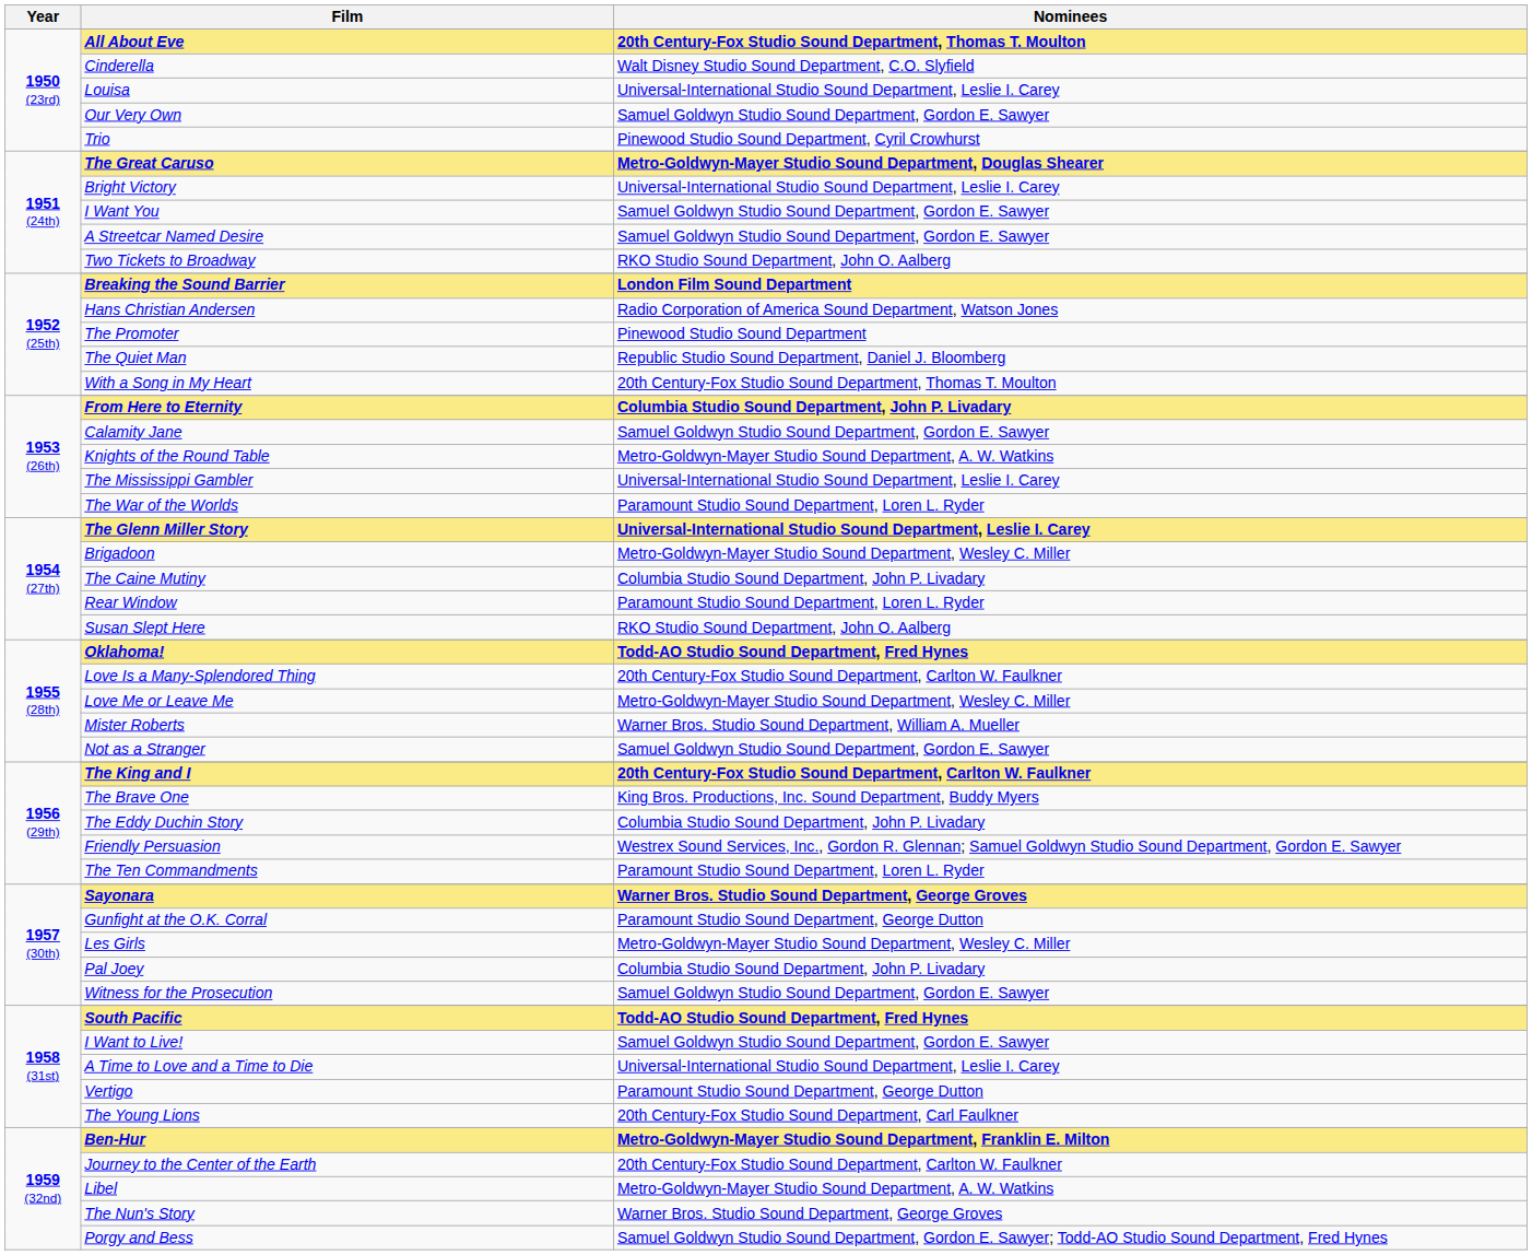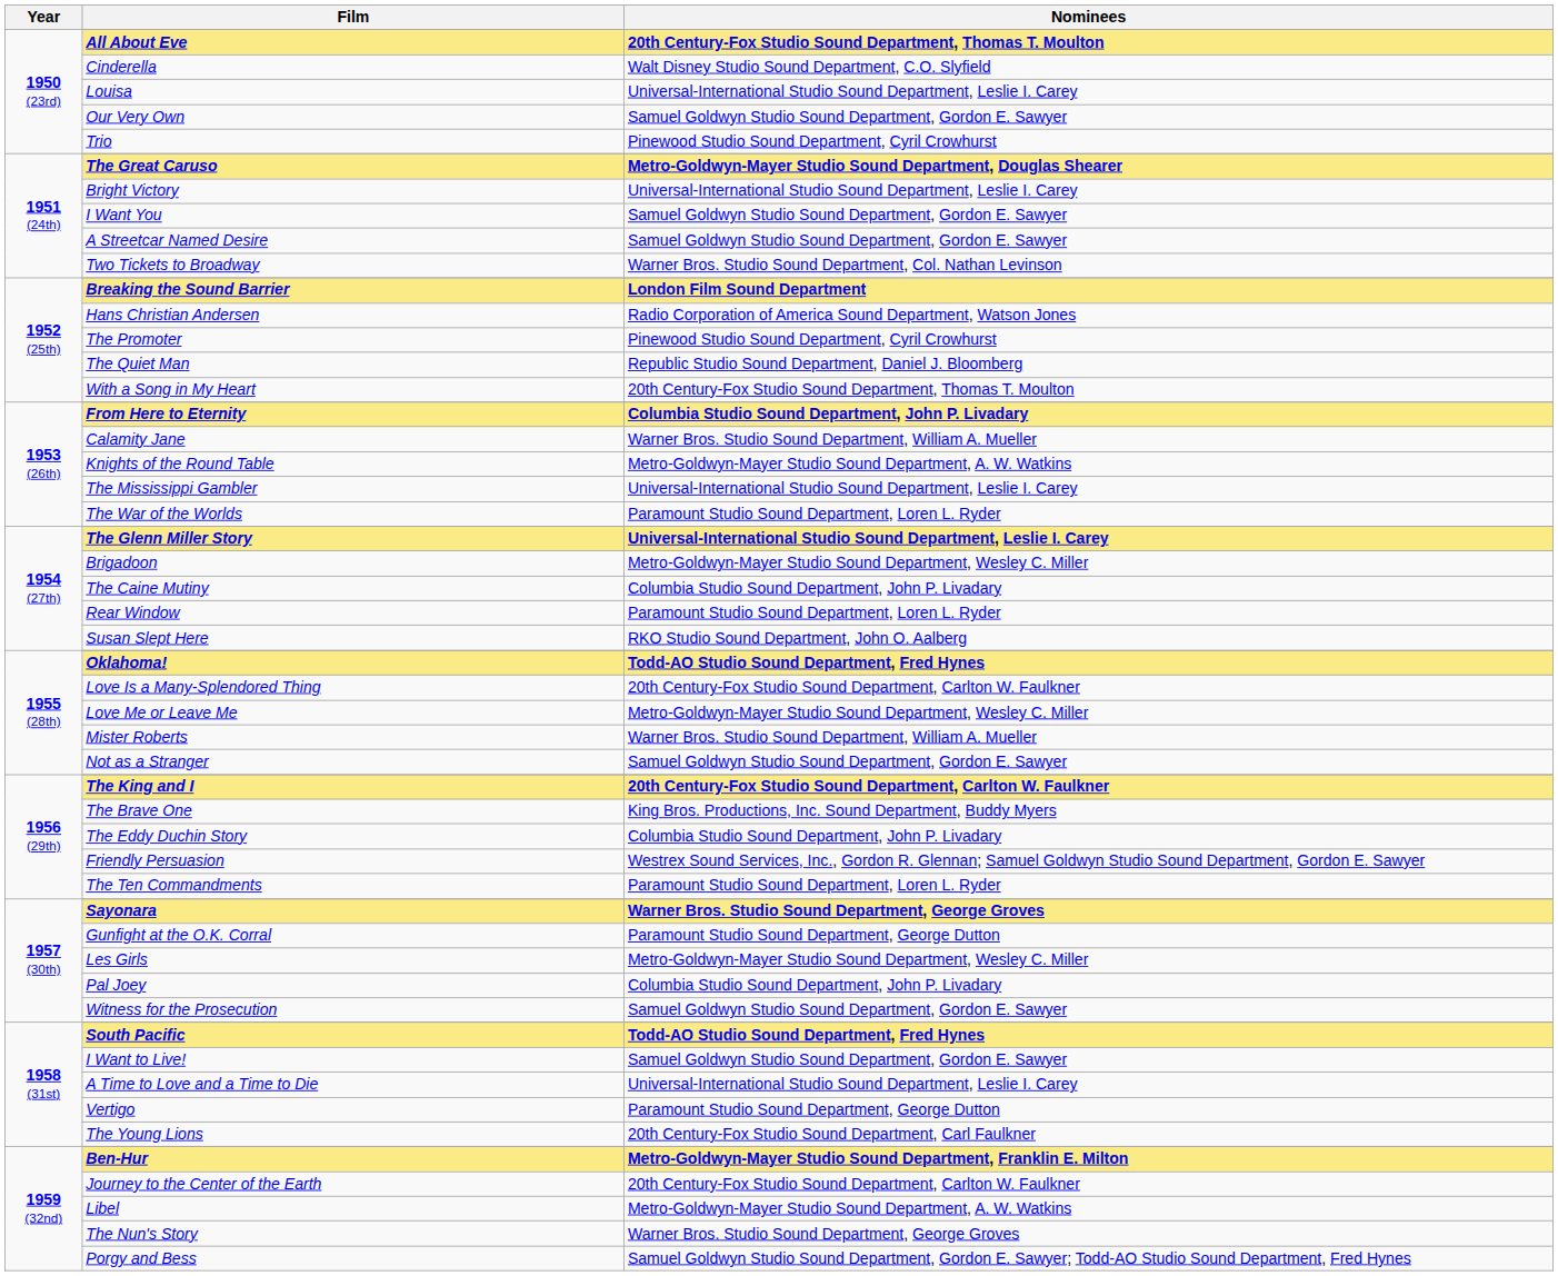 <table class="wikitable" style="width:100%">
 <tr style="background:#bebebe;">
 <th style="width:5%;">Year</th>
 <th style="width:35%;">Film</th>
 <th style="width:60%;">Nominees</th>
 </tr>
 <tr>
 <td rowspan=6 style="text-align:center"><strong><a href='#'>1950</a></strong><br><small><a href='#'>(23rd)</a></small></td>
 </tr>
 <tr style="background:#FAEB86">
 <td><strong><em><a href='#'>All About Eve</a></em></strong></td>
 <td><strong><a href='#'>20th Century-Fox Studio Sound Department</a>, <a href='#'>Thomas T. Moulton</a></strong></td>
 </tr>
 <tr>
 <td><em><a href='#'>Cinderella</a></em></td>
 <td><a href='#'>Walt Disney Studio Sound Department</a>, <a href='#'>C.O. Slyfield</a></td>
 </tr>
 <tr>
 <td><em><a href='#'>Louisa</a></em></td>
 <td><a href='#'>Universal-International Studio Sound Department</a>, <a href='#'>Leslie I. Carey</a></td>
 </tr>
 <tr>
 <td><em><a href='#'>Our Very Own</a></em></td>
 <td><a href='#'>Samuel Goldwyn Studio Sound Department</a>, <a href='#'>Gordon E. Sawyer</a></td>
 </tr>
 <tr>
 <td><em><a href='#'>Trio</a></em></td>
 <td><a href='#'>Pinewood Studio Sound Department</a>, <a href='#'>Cyril Crowhurst</a></td>
 </tr>
 <tr>
 <td rowspan=6 style="text-align:center"><strong><a href='#'>1951</a></strong><br><small><a href='#'>(24th)</a></small></td>
 </tr>
 <tr style="background:#FAEB86">
 <td><strong><em><a href='#'>The Great Caruso</a></em></strong></td>
 <td><strong><a href='#'>Metro-Goldwyn-Mayer Studio Sound Department</a>, <a href='#'>Douglas Shearer</a></strong></td>
 </tr>
 <tr>
 <td><em><a href='#'>Bright Victory</a></em></td>
 <td><a href='#'>Universal-International Studio Sound Department</a>, <a href='#'>Leslie I. Carey</a></td>
 </tr>
 <tr>
 <td><em><a href='#'>I Want You</a></em></td>
 <td><a href='#'>Samuel Goldwyn Studio Sound Department</a>, <a href='#'>Gordon E. Sawyer</a></td>
 </tr>
 <tr>
 <td><em><a href='#'>A Streetcar Named Desire</a></em></td>
 <td><a href='#'>Samuel Goldwyn Studio Sound Department</a>, <a href='#'>Gordon E. Sawyer</a></td>
 </tr>
 <tr>
 <td><em><a href='#'>Two Tickets to Broadway</a></em></td>
-<td><a href='#'>RKO Studio Sound Department</a>, <a href='#'>John O. Aalberg</a></td>
+<td><a href='#'>Warner Bros. Studio Sound Department</a>, <a href='#'>Col. Nathan Levinson</a></td>
 </tr>
 <tr>
 <td rowspan=6 style="text-align:center"><strong><a href='#'>1952</a></strong><br><small><a href='#'>(25th)</a></small></td>
 </tr>
 <tr style="background:#FAEB86">
 <td><strong><em><a href='#'>Breaking the Sound Barrier</a></em></strong></td>
 <td><strong><a href='#'>London Film Sound Department</a></strong></td>
 </tr>
 <tr>
 <td><em><a href='#'>Hans Christian Andersen</a></em></td>
 <td><a href='#'>Radio Corporation of America Sound Department</a>, <a href='#'>Watson Jones</a></td>
 </tr>
 <tr>
 <td><em><a href='#'>The Promoter</a></em></td>
-<td><a href='#'>Pinewood Studio Sound Department</a></td>
+<td><a href='#'>Pinewood Studio Sound Department</a>, <a href='#'>Cyril Crowhurst</a></td>
 </tr>
 <tr>
 <td><em><a href='#'>The Quiet Man</a></em></td>
 <td><a href='#'>Republic Studio Sound Department</a>, <a href='#'>Daniel J. Bloomberg</a></td>
 </tr>
 <tr>
 <td><em><a href='#'>With a Song in My Heart</a></em></td>
 <td><a href='#'>20th Century-Fox Studio Sound Department</a>, <a href='#'>Thomas T. Moulton</a></td>
 </tr>
 <tr>
 <td rowspan=6 style="text-align:center"><strong><a href='#'>1953</a></strong><br><small><a href='#'>(26th)</a></small></td>
 </tr>
 <tr style="background:#FAEB86">
 <td><strong><em><a href='#'>From Here to Eternity</a></em></strong></td>
 <td><strong><a href='#'>Columbia Studio Sound Department</a>, <a href='#'>John P. Livadary</a></strong></td>
 </tr>
 <tr>
 <td><em><a href='#'>Calamity Jane</a></em></td>
-<td><a href='#'>Samuel Goldwyn Studio Sound Department</a>, <a href='#'>Gordon E. Sawyer</a></td>
+<td><a href='#'>Warner Bros. Studio Sound Department</a>, <a href='#'>William A. Mueller</a></td>
 </tr>
 <tr>
 <td><em><a href='#'>Knights of the Round Table</a></em></td>
 <td><a href='#'>Metro-Goldwyn-Mayer Studio Sound Department</a>, <a href='#'>A. W. Watkins</a></td>
 </tr>
 <tr>
 <td><em><a href='#'>The Mississippi Gambler</a></em></td>
 <td><a href='#'>Universal-International Studio Sound Department</a>, <a href='#'>Leslie I. Carey</a></td>
 </tr>
 <tr>
 <td><em><a href='#'>The War of the Worlds</a></em></td>
 <td><a href='#'>Paramount Studio Sound Department</a>, <a href='#'>Loren L. Ryder</a></td>
 </tr>
 <tr>
 <td rowspan=6 style="text-align:center"><strong><a href='#'>1954</a></strong><br><small><a href='#'>(27th)</a></small></td>
 </tr>
 <tr style="background:#FAEB86">
 <td><strong><em><a href='#'>The Glenn Miller Story</a></em></strong></td>
 <td><strong><a href='#'>Universal-International Studio Sound Department</a>, <a href='#'>Leslie I. Carey</a></strong></td>
 </tr>
 <tr>
 <td><em><a href='#'>Brigadoon</a></em></td>
 <td><a href='#'>Metro-Goldwyn-Mayer Studio Sound Department</a>, <a href='#'>Wesley C. Miller</a></td>
 </tr>
 <tr>
 <td><em><a href='#'>The Caine Mutiny</a></em></td>
 <td><a href='#'>Columbia Studio Sound Department</a>, <a href='#'>John P. Livadary</a></td>
 </tr>
 <tr>
 <td><em><a href='#'>Rear Window</a></em></td>
 <td><a href='#'>Paramount Studio Sound Department</a>, <a href='#'>Loren L. Ryder</a></td>
 </tr>
 <tr>
 <td><em><a href='#'>Susan Slept Here</a></em></td>
 <td><a href='#'>RKO Studio Sound Department</a>, <a href='#'>John O. Aalberg</a></td>
 </tr>
 <tr>
 <td rowspan=6 style="text-align:center"><strong><a href='#'>1955</a></strong><br><small><a href='#'>(28th)</a></small></td>
 </tr>
 <tr style="background:#FAEB86">
 <td><strong><em><a href='#'>Oklahoma!</a></em></strong></td>
 <td><strong><a href='#'>Todd-AO Studio Sound Department</a>, <a href='#'>Fred Hynes</a></strong></td>
 </tr>
 <tr>
 <td><em><a href='#'>Love Is a Many-Splendored Thing</a></em></td>
 <td><a href='#'>20th Century-Fox Studio Sound Department</a>, <a href='#'>Carlton W. Faulkner</a></td>
 </tr>
 <tr>
 <td><em><a href='#'>Love Me or Leave Me</a></em></td>
 <td><a href='#'>Metro-Goldwyn-Mayer Studio Sound Department</a>, <a href='#'>Wesley C. Miller</a></td>
 </tr>
 <tr>
 <td><em><a href='#'>Mister Roberts</a></em></td>
 <td><a href='#'>Warner Bros. Studio Sound Department</a>, <a href='#'>William A. Mueller</a></td>
 </tr>
 <tr>
 <td><em><a href='#'>Not as a Stranger</a></em></td>
 <td><a href='#'>Samuel Goldwyn Studio Sound Department</a>, <a href='#'>Gordon E. Sawyer</a></td>
 </tr>
 <tr>
 <td rowspan=6 style="text-align:center"><strong><a href='#'>1956</a></strong><br><small><a href='#'>(29th)</a></small></td>
 </tr>
 <tr style="background:#FAEB86">
 <td><strong><em><a href='#'>The King and I</a></em></strong></td>
 <td><strong><a href='#'>20th Century-Fox Studio Sound Department</a>, <a href='#'>Carlton W. Faulkner</a></strong></td>
 </tr>
 <tr>
 <td><em><a href='#'>The Brave One</a></em></td>
 <td><a href='#'>King Bros. Productions, Inc. Sound Department</a>, <a href='#'>Buddy Myers</a></td>
 </tr>
 <tr>
 <td><em><a href='#'>The Eddy Duchin Story</a></em></td>
 <td><a href='#'>Columbia Studio Sound Department</a>, <a href='#'>John P. Livadary</a></td>
 </tr>
 <tr>
 <td><em><a href='#'>Friendly Persuasion</a></em></td>
 <td><a href='#'>Westrex Sound Services, Inc.</a>, <a href='#'>Gordon R. Glennan</a>; <a href='#'>Samuel Goldwyn Studio Sound Department</a>, <a href='#'>Gordon E. Sawyer</a></td>
 </tr>
 <tr>
 <td><em><a href='#'>The Ten Commandments</a></em></td>
 <td><a href='#'>Paramount Studio Sound Department</a>, <a href='#'>Loren L. Ryder</a></td>
 </tr>
 <tr>
 <td rowspan=6 style="text-align:center"><strong><a href='#'>1957</a></strong><br><small><a href='#'>(30th)</a></small></td>
 </tr>
 <tr style="background:#FAEB86">
 <td><strong><em><a href='#'>Sayonara</a></em></strong></td>
 <td><strong><a href='#'>Warner Bros. Studio Sound Department</a>, <a href='#'>George Groves</a></strong></td>
 </tr>
 <tr>
 <td><em><a href='#'>Gunfight at the O.K. Corral</a></em></td>
 <td><a href='#'>Paramount Studio Sound Department</a>, <a href='#'>George Dutton</a></td>
 </tr>
 <tr>
 <td><em><a href='#'>Les Girls</a></em></td>
 <td><a href='#'>Metro-Goldwyn-Mayer Studio Sound Department</a>, <a href='#'>Wesley C. Miller</a></td>
 </tr>
 <tr>
 <td><em><a href='#'>Pal Joey</a></em></td>
 <td><a href='#'>Columbia Studio Sound Department</a>, <a href='#'>John P. Livadary</a></td>
 </tr>
 <tr>
 <td><em><a href='#'>Witness for the Prosecution</a></em></td>
 <td><a href='#'>Samuel Goldwyn Studio Sound Department</a>, <a href='#'>Gordon E. Sawyer</a></td>
 </tr>
 <tr>
 <td rowspan=6 style="text-align:center"><strong><a href='#'>1958</a></strong><br><small><a href='#'>(31st)</a></small></td>
 </tr>
 <tr style="background:#FAEB86">
 <td><strong><em><a href='#'>South Pacific</a></em></strong></td>
 <td><strong><a href='#'>Todd-AO Studio Sound Department</a>, <a href='#'>Fred Hynes</a></strong></td>
 </tr>
 <tr>
 <td><em><a href='#'>I Want to Live!</a></em></td>
 <td><a href='#'>Samuel Goldwyn Studio Sound Department</a>, <a href='#'>Gordon E. Sawyer</a></td>
 </tr>
 <tr>
 <td><em><a href='#'>A Time to Love and a Time to Die</a></em></td>
 <td><a href='#'>Universal-International Studio Sound Department</a>, <a href='#'>Leslie I. Carey</a></td>
 </tr>
 <tr>
 <td><em><a href='#'>Vertigo</a></em></td>
 <td><a href='#'>Paramount Studio Sound Department</a>, <a href='#'>George Dutton</a></td>
 </tr>
 <tr>
 <td><em><a href='#'>The Young Lions</a></em></td>
 <td><a href='#'>20th Century-Fox Studio Sound Department</a>, <a href='#'>Carl Faulkner</a></td>
 </tr>
 <tr>
 <td rowspan=6 style="text-align:center"><strong><a href='#'>1959</a></strong><br><small><a href='#'>(32nd)</a></small></td>
 </tr>
 <tr style="background:#FAEB86">
 <td><strong><em><a href='#'>Ben-Hur</a></em></strong></td>
 <td><strong><a href='#'>Metro-Goldwyn-Mayer Studio Sound Department</a>, <a href='#'>Franklin E. Milton</a></strong></td>
 </tr>
 <tr>
 <td><em><a href='#'>Journey to the Center of the Earth</a></em></td>
 <td><a href='#'>20th Century-Fox Studio Sound Department</a>, <a href='#'>Carlton W. Faulkner</a></td>
 </tr>
 <tr>
 <td><em><a href='#'>Libel</a></em></td>
 <td><a href='#'>Metro-Goldwyn-Mayer Studio Sound Department</a>, <a href='#'>A. W. Watkins</a></td>
 </tr>
 <tr>
 <td><em><a href='#'>The Nun's Story</a></em></td>
 <td><a href='#'>Warner Bros. Studio Sound Department</a>, <a href='#'>George Groves</a></td>
 </tr>
 <tr>
 <td><em><a href='#'>Porgy and Bess</a></em></td>
 <td><a href='#'>Samuel Goldwyn Studio Sound Department</a>, <a href='#'>Gordon E. Sawyer</a>; <a href='#'>Todd-AO Studio Sound Department</a>, <a href='#'>Fred Hynes</a></td>
 </tr>
 </table>
